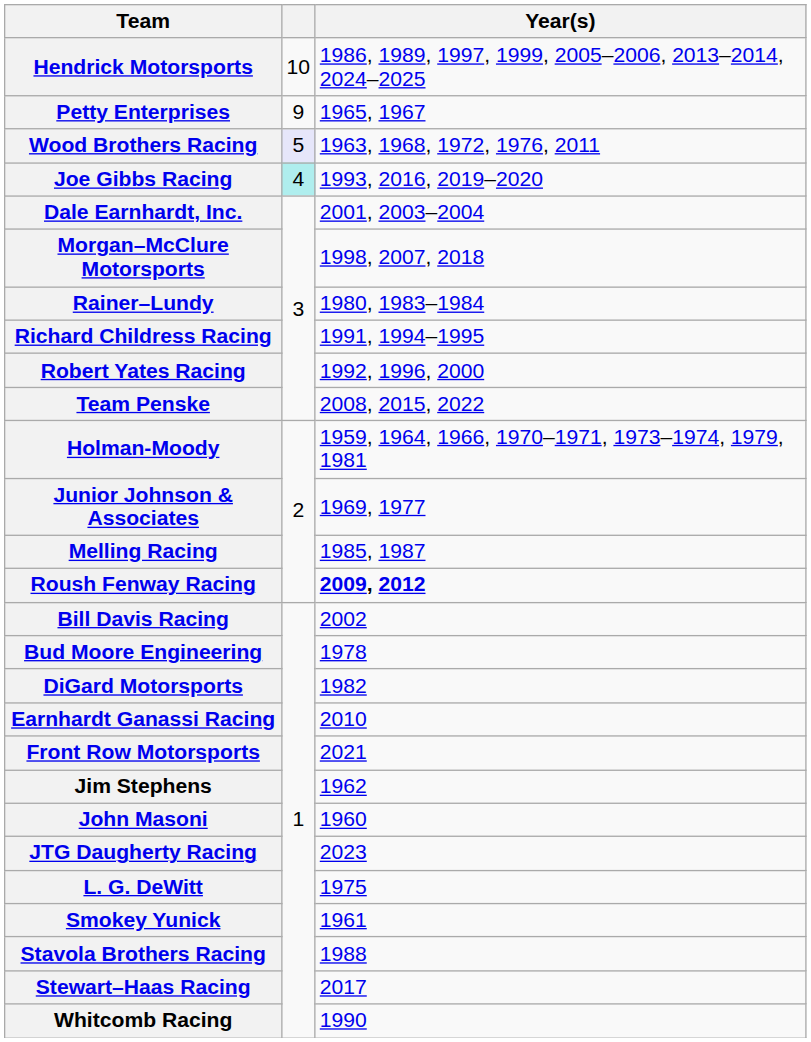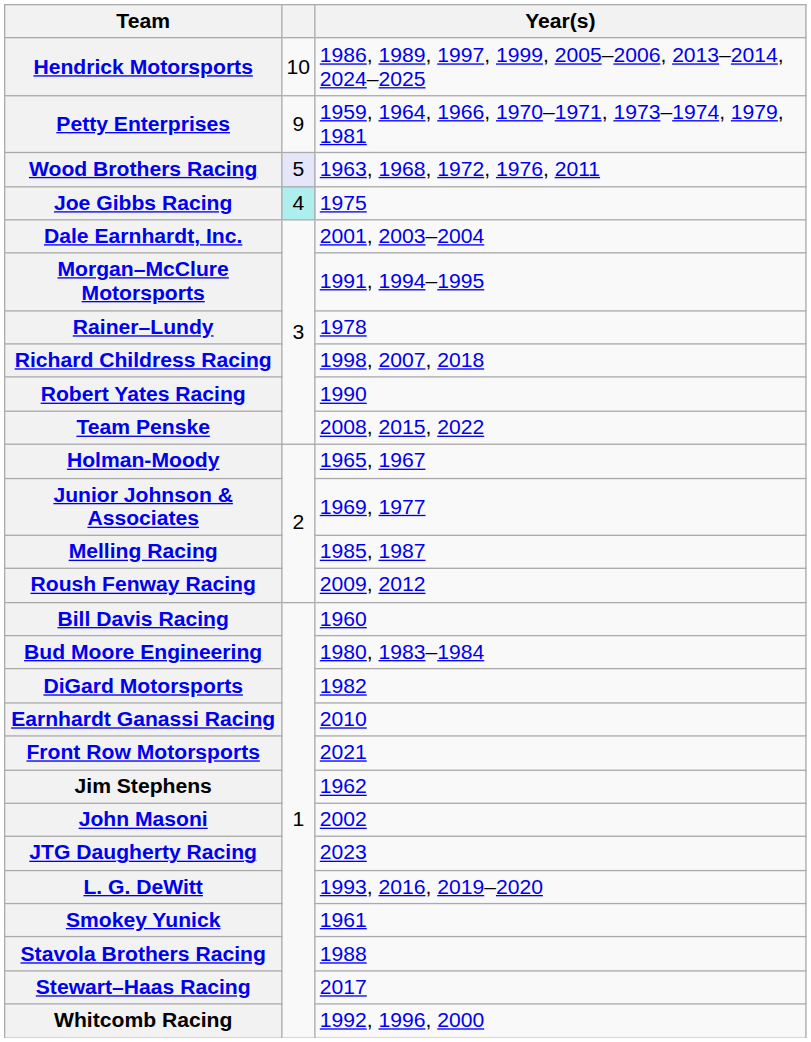 <table class="wikitable sortable plainrowheaders">
 <tr>
 <th scope="col">Team</th>
 <th scope="col"></th>
 <th scope="col">Year(s)</th>
 </tr>
 <tr>
 <th scope="row"><a href='#'>Hendrick Motorsports</a></th>
 <td align="center">10</td>
 <td><a href='#'>1986</a>, <a href='#'>1989</a>, <a href='#'>1997</a>, <a href='#'>1999</a>, <a href='#'>2005</a>–<a href='#'>2006</a>, <a href='#'>2013</a>–<a href='#'>2014</a>, <a href='#'>2024</a>–<a href='#'>2025</a></td>
 </tr>
 <tr>
 <th scope="row"><a href='#'>Petty Enterprises</a></th>
 <td align="center">9</td>
-<td><a href='#'>1965</a>, <a href='#'>1967</a></td>
+<td><a href='#'>1959</a>, <a href='#'>1964</a>, <a href='#'>1966</a>, <a href='#'>1970</a>–<a href='#'>1971</a>, <a href='#'>1973</a>–<a href='#'>1974</a>, <a href='#'>1979</a>, <a href='#'>1981</a></td>
 </tr>
 <tr>
 <th scope="row"><a href='#'>Wood Brothers Racing</a></th>
 <td align="center" rowspan= 1 style="background: lavender;">5</td>
 <td><a href='#'>1963</a>, <a href='#'>1968</a>, <a href='#'>1972</a>, <a href='#'>1976</a>, <a href='#'>2011</a></td>
 </tr>
 <tr>
 <th scope="row"><a href='#'>Joe Gibbs Racing</a></th>
 <td align="center" rowspan= 1 style="background: paleturquoise;">4</td>
-<td><a href='#'>1993</a>, <a href='#'>2016</a>, <a href='#'>2019</a>–<a href='#'>2020</a></td>
+<td><a href='#'>1975</a></td>
 </tr>
 <tr>
 <th scope="row"><a href='#'>Dale Earnhardt, Inc.</a></th>
 <td align="center" rowspan= 6>3</td>
 <td><a href='#'>2001</a>, <a href='#'>2003</a>–<a href='#'>2004</a></td>
 </tr>
 <tr>
 <th scope="row"><a href='#'>Morgan–McClure Motorsports</a></th>
+<td><a href='#'>1991</a>, <a href='#'>1994</a>–<a href='#'>1995</a></td>
+</tr>
+<tr>
+<th scope="row"><a href='#'>Rainer–Lundy</a></th>
+<td><a href='#'>1978</a></td>
+</tr>
+<tr>
+<th scope="row"><a href='#'>Richard Childress Racing</a></th>
 <td><a href='#'>1998</a>, <a href='#'>2007</a>, <a href='#'>2018</a></td>
 </tr>
 <tr>
-<th scope="row"><a href='#'>Rainer–Lundy</a></th>
-<td><a href='#'>1980</a>, <a href='#'>1983</a>–<a href='#'>1984</a></td>
-</tr>
-<tr>
-<th scope="row"><a href='#'>Richard Childress Racing</a></th>
-<td><a href='#'>1991</a>, <a href='#'>1994</a>–<a href='#'>1995</a></td>
-</tr>
-<tr>
 <th scope="row"><a href='#'>Robert Yates Racing</a></th>
-<td><a href='#'>1992</a>, <a href='#'>1996</a>, <a href='#'>2000</a></td>
+<td><a href='#'>1990</a></td>
 </tr>
 <tr>
 <th scope="row"><a href='#'>Team Penske</a></th>
 <td><a href='#'>2008</a>, <a href='#'>2015</a>, <a href='#'>2022</a></td>
 </tr>
 <tr>
 <th scope="row"><a href='#'>Holman-Moody</a></th>
 <td align="center" rowspan= 4>2</td>
-<td><a href='#'>1959</a>, <a href='#'>1964</a>, <a href='#'>1966</a>, <a href='#'>1970</a>–<a href='#'>1971</a>, <a href='#'>1973</a>–<a href='#'>1974</a>, <a href='#'>1979</a>, <a href='#'>1981</a></td>
+<td><a href='#'>1965</a>, <a href='#'>1967</a></td>
 </tr>
 <tr>
 <th scope="row"><a href='#'>Junior Johnson & Associates</a></th>
 <td><a href='#'>1969</a>, <a href='#'>1977</a></td>
 </tr>
 <tr>
 <th scope="row"><a href='#'>Melling Racing</a></th>
 <td><a href='#'>1985</a>, <a href='#'>1987</a></td>
 </tr>
 <tr>
 <th scope="row"><a href='#'>Roush Fenway Racing</a></th>
-<td><strong><a href='#'>2009</a>, <a href='#'>2012</a></strong></td>
+<td><a href='#'>2009</a>, <a href='#'>2012</a></td>
 </tr>
 <tr>
 <th scope="row"><a href='#'>Bill Davis Racing</a></th>
 <td align="center" rowspan= 13>1</td>
-<td><a href='#'>2002</a></td>
+<td><a href='#'>1960</a></td>
 </tr>
 <tr>
 <th scope="row"><a href='#'>Bud Moore Engineering</a></th>
-<td><a href='#'>1978</a></td>
+<td><a href='#'>1980</a>, <a href='#'>1983</a>–<a href='#'>1984</a></td>
 </tr>
 <tr>
 <th scope="row"><a href='#'>DiGard Motorsports</a></th>
 <td><a href='#'>1982</a></td>
 </tr>
 <tr>
 <th scope="row"><a href='#'>Earnhardt Ganassi Racing</a></th>
 <td><a href='#'>2010</a></td>
 </tr>
 <tr>
 <th scope="row"><a href='#'>Front Row Motorsports</a></th>
 <td><a href='#'>2021</a></td>
 </tr>
 <tr>
 <th scope="row">Jim Stephens</th>
 <td><a href='#'>1962</a></td>
 </tr>
 <tr>
 <th scope="row"><a href='#'>John Masoni</a></th>
-<td><a href='#'>1960</a></td>
+<td><a href='#'>2002</a></td>
 </tr>
 <tr>
 <th scope="row"><a href='#'>JTG Daugherty Racing</a></th>
 <td><a href='#'>2023</a></td>
 </tr>
 <tr>
 <th scope="row"><a href='#'>L. G. DeWitt</a></th>
-<td><a href='#'>1975</a></td>
+<td><a href='#'>1993</a>, <a href='#'>2016</a>, <a href='#'>2019</a>–<a href='#'>2020</a></td>
 </tr>
 <tr>
 <th scope="row"><a href='#'>Smokey Yunick</a></th>
 <td><a href='#'>1961</a></td>
 </tr>
 <tr>
 <th scope="row"><a href='#'>Stavola Brothers Racing</a></th>
 <td><a href='#'>1988</a></td>
 </tr>
 <tr>
 <th scope="row"><a href='#'>Stewart–Haas Racing</a></th>
 <td><a href='#'>2017</a></td>
 </tr>
 <tr>
 <th scope="row">Whitcomb Racing</th>
-<td><a href='#'>1990</a></td>
+<td><a href='#'>1992</a>, <a href='#'>1996</a>, <a href='#'>2000</a></td>
 </tr>
 </table>
